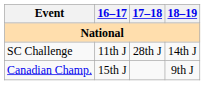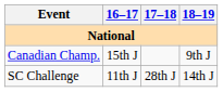 <table class="wikitable" style="text-align:center">
 <tr>
 <th>Event</th>
 <th><a href='#'>16–17</a></th>
 <th><a href='#'>17–18</a></th>
 <th><a href='#'>18–19</a></th>
 </tr>
 <tr>
 <th colspan="4" style="background-color: #ffdead;" align="center">National</th>
 </tr>
 <tr>
+<td align="left"><a href='#'>Canadian Champ.</a></td>
+<td>15th J</td>
+<td></td>
+<td>9th J</td>
+</tr>
+<tr>
 <td align="left">SC Challenge</td>
 <td>11th J</td>
 <td>28th J</td>
 <td>14th J</td>
 </tr>
-<tr>
-<td align="left"><a href='#'>Canadian Champ.</a></td>
-<td>15th J</td>
-<td></td>
-<td>9th J</td>
-</tr>
 </table>
